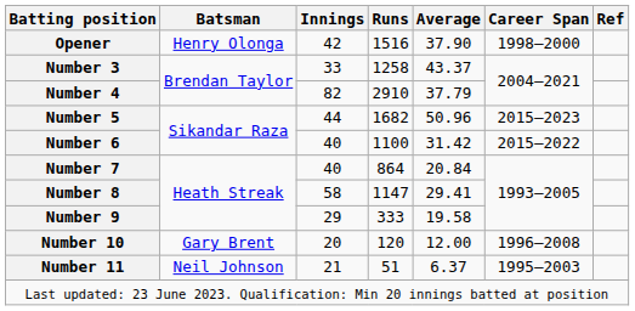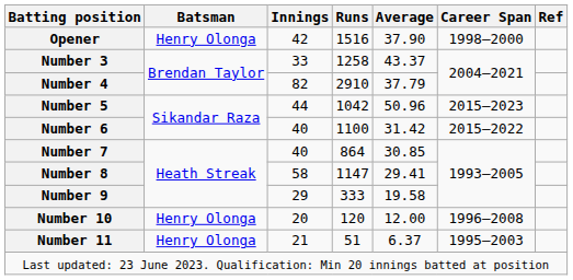 <table class="wikitable sortable" style="text-align:center;">
 <tr>
 <th scope="col">Batting position</th>
 <th scope="col">Batsman</th>
 <th scope="col">Innings</th>
 <th scope="col">Runs</th>
 <th scope="col">Average</th>
 <th scope="col">Career Span</th>
 <th scope="col">Ref</th>
 </tr>
 <tr>
 <th scope="row">Opener</th>
 <td><a href='#'>Henry Olonga</a></td>
 <td>42</td>
 <td>1516</td>
 <td>37.90</td>
 <td>1998–2000</td>
 <td></td>
 </tr>
 <tr>
 <th scope="row">Number 3</th>
 <td rowspan=2><a href='#'>Brendan Taylor</a></td>
 <td>33</td>
 <td>1258</td>
 <td>43.37</td>
 <td rowspan=2>2004–2021</td>
 <td></td>
 </tr>
 <tr>
 <th scope="row">Number 4</th>
 <td>82</td>
 <td>2910</td>
 <td>37.79</td>
 <td></td>
 </tr>
 <tr>
 <th scope="row">Number 5</th>
 <td rowspan=2><a href='#'>Sikandar Raza</a></td>
 <td>44</td>
-<td>1682</td>
+<td>1042</td>
 <td>50.96</td>
 <td>2015–2023</td>
 <td></td>
 </tr>
 <tr>
 <th scope="row">Number 6</th>
 <td>40</td>
 <td>1100</td>
 <td>31.42</td>
 <td>2015–2022</td>
 <td></td>
 </tr>
 <tr>
 <th scope="row">Number 7</th>
 <td rowspan=3><a href='#'>Heath Streak</a></td>
 <td>40</td>
 <td>864</td>
-<td>20.84</td>
+<td>30.85</td>
 <td rowspan=3>1993–2005</td>
 <td></td>
 </tr>
 <tr>
 <th scope="row">Number 8</th>
 <td>58</td>
 <td>1147</td>
 <td>29.41</td>
 <td></td>
 </tr>
 <tr>
 <th scope="row">Number 9</th>
 <td>29</td>
 <td>333</td>
 <td>19.58</td>
 <td></td>
 </tr>
 <tr>
 <th scope="row">Number 10</th>
-<td><a href='#'>Gary Brent</a></td>
+<td><a href='#'>Henry Olonga</a></td>
 <td>20</td>
 <td>120</td>
 <td>12.00</td>
 <td>1996–2008</td>
 <td></td>
 </tr>
 <tr>
 <th scope="row">Number 11</th>
-<td><a href='#'>Neil Johnson</a></td>
+<td><a href='#'>Henry Olonga</a></td>
 <td>21</td>
 <td>51</td>
 <td>6.37</td>
 <td>1995–2003</td>
 <td></td>
 </tr>
 <tr>
 <td colspan=7><small>Last updated: 23 June 2023. Qualification: Min 20 innings batted at position</small></td>
 </tr>
 </table>
